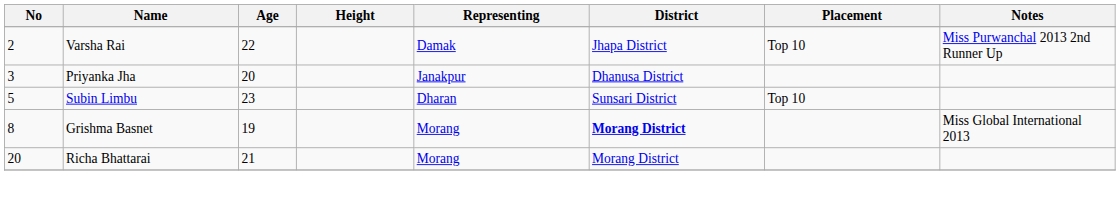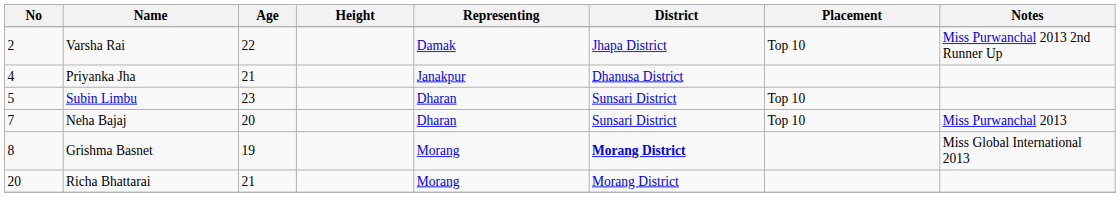 <table class="wikitable sortable" style="font-size: 95%;">
 <tr>
 <th width="05%">No</th>
 <th width="15%">Name</th>
 <th width="05%">Age</th>
 <th width="10%">Height</th>
 <th width="15%">Representing</th>
 <th width="15%">District</th>
 <th width="15%">Placement</th>
 <th width="15%">Notes</th>
 </tr>
 <tr>
 </tr>
 <tr>
 <td>2</td>
 <td>Varsha Rai</td>
 <td>22</td>
 <td></td>
 <td><a href='#'>Damak</a></td>
 <td><a href='#'>Jhapa District</a></td>
 <td>Top 10</td>
 <td><a href='#'>Miss Purwanchal</a> 2013 2nd Runner Up</td>
 </tr>
 <tr>
-<td>3</td>
+<td>4</td>
 <td>Priyanka Jha</td>
-<td>20</td>
+<td>21</td>
 <td></td>
 <td><a href='#'>Janakpur</a></td>
 <td><a href='#'>Dhanusa District</a></td>
 <td></td>
 <td></td>
 </tr>
 <tr>
 <td>5</td>
 <td><a href='#'>Subin Limbu</a></td>
 <td>23</td>
 <td></td>
 <td><a href='#'>Dharan</a></td>
 <td><a href='#'>Sunsari District</a></td>
 <td>Top 10</td>
 <td></td>
+</tr>
+<tr>
+<td>7</td>
+<td>Neha Bajaj</td>
+<td>20</td>
+<td></td>
+<td><a href='#'>Dharan</a></td>
+<td><a href='#'>Sunsari District</a></td>
+<td>Top 10</td>
+<td><a href='#'>Miss Purwanchal</a> 2013</td>
 </tr>
 <tr>
 <td>8</td>
 <td>Grishma Basnet</td>
 <td>19</td>
 <td></td>
 <td><a href='#'>Morang</a></td>
 <td><strong><a href='#'>Morang District</a></strong></td>
 <td></td>
 <td>Miss Global International 2013</td>
 </tr>
 <tr>
 <td>20</td>
 <td>Richa Bhattarai</td>
 <td>21</td>
 <td></td>
 <td><a href='#'>Morang</a></td>
 <td><a href='#'>Morang District</a></td>
 <td></td>
 <td></td>
 </tr>
 <tr>
 </tr>
 </table>
